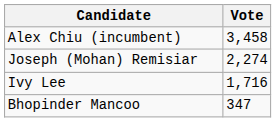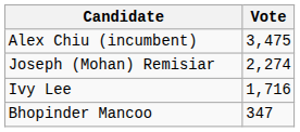 <table class="wikitable">
 <tr>
 <th bgcolor="#DDDDFF" width="200px">Candidate</th>
 <th bgcolor="#DDDDFF">Vote</th>
 </tr>
 <tr>
 <td>Alex Chiu (incumbent)</td>
-<td>3,458</td>
+<td>3,475</td>
 </tr>
 <tr>
 <td>Joseph (Mohan) Remisiar</td>
 <td>2,274</td>
 </tr>
 <tr>
 <td>Ivy Lee</td>
 <td>1,716</td>
 </tr>
 <tr>
 <td>Bhopinder Mancoo</td>
 <td>347</td>
 </tr>
 </table>
